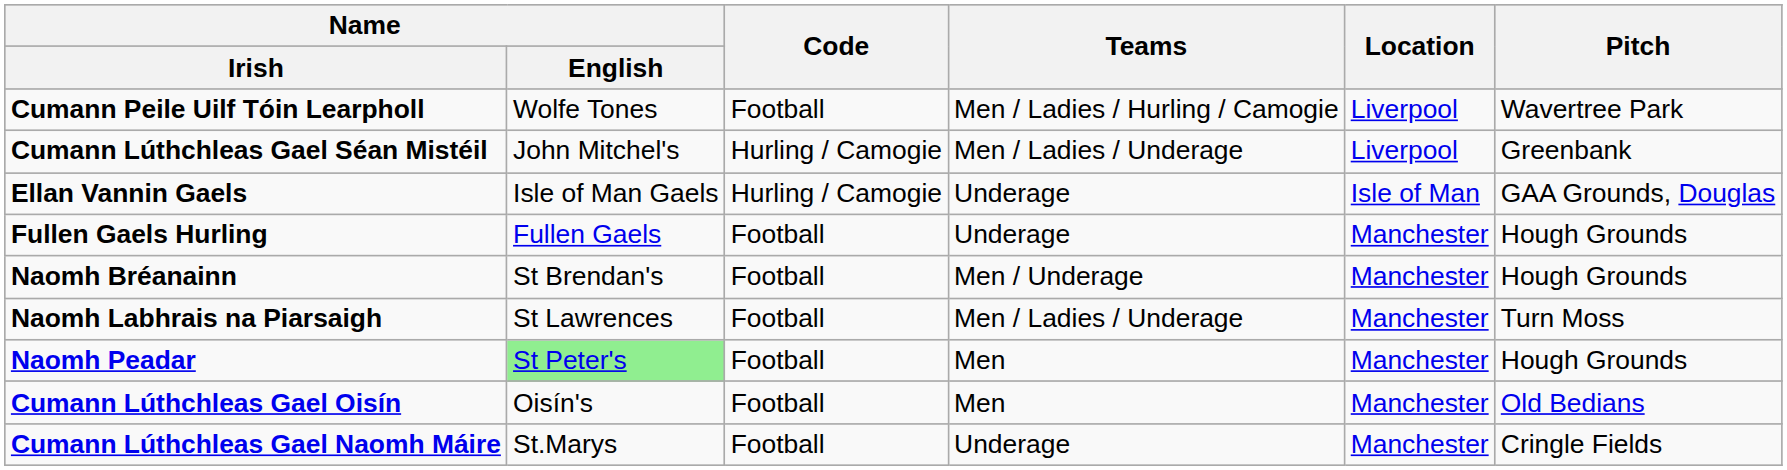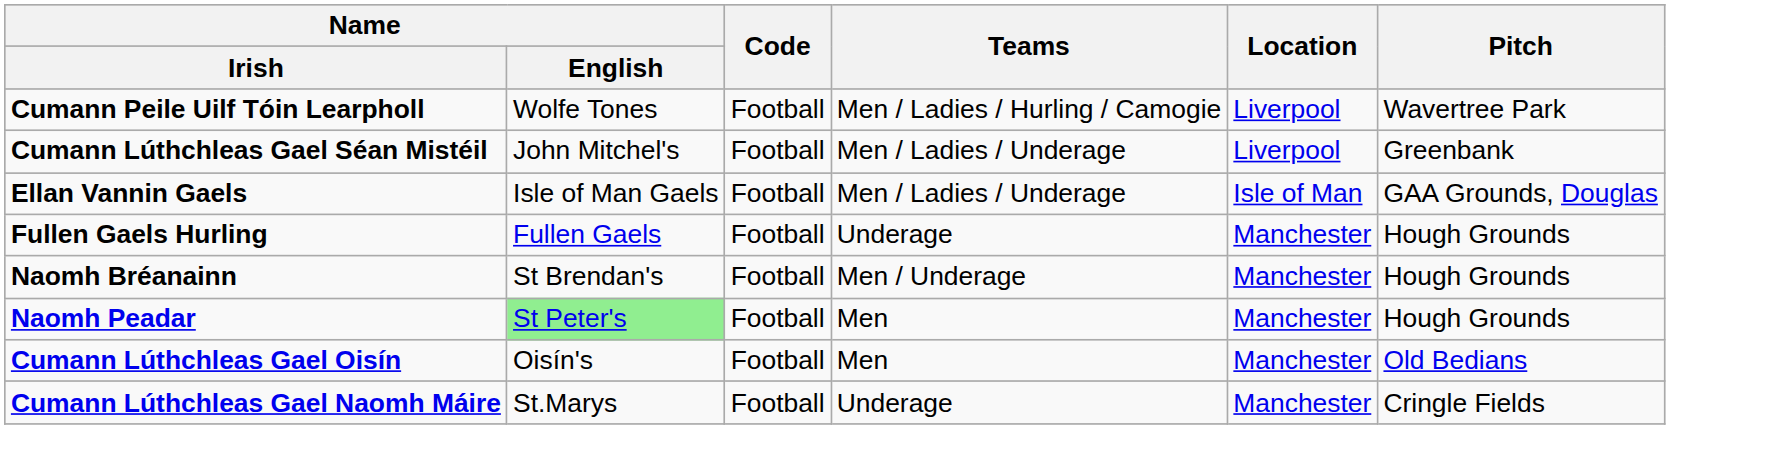 <table class="wikitable">
 <tr>
 <th colspan="2">Name</th>
 <th rowspan="2">Code</th>
 <th rowspan="2">Teams</th>
 <th rowspan="2">Location</th>
 <th rowspan="2">Pitch</th>
 </tr>
 <tr>
 <th>Irish</th>
 <th>English</th>
 </tr>
 <tr>
 <td><strong>Cumann Peile Uilf Tóin Learpholl</strong></td>
 <td>Wolfe Tones</td>
 <td>Football</td>
 <td>Men / Ladies / Hurling / Camogie</td>
 <td><a href='#'>Liverpool</a></td>
 <td>Wavertree Park</td>
 </tr>
 <tr>
 <td><strong>Cumann Lúthchleas Gael Séan Mistéil</strong></td>
 <td>John Mitchel's</td>
-<td>Hurling / Camogie</td>
+<td>Football</td>
 <td>Men / Ladies / Underage</td>
 <td><a href='#'>Liverpool</a></td>
 <td>Greenbank</td>
 </tr>
 <tr>
 <td><strong>Ellan Vannin Gaels</strong></td>
 <td>Isle of Man Gaels</td>
-<td>Hurling / Camogie</td>
-<td>Underage</td>
+<td>Football</td>
+<td>Men / Ladies / Underage</td>
 <td><a href='#'>Isle of Man</a></td>
 <td>GAA Grounds, <a href='#'>Douglas</a></td>
 </tr>
 <tr>
 <td><strong>Fullen Gaels Hurling</strong></td>
 <td><a href='#'>Fullen Gaels</a></td>
 <td>Football</td>
 <td>Underage</td>
 <td><a href='#'>Manchester</a></td>
 <td>Hough Grounds</td>
 </tr>
 <tr>
 <td><strong>Naomh Bréanainn</strong></td>
 <td>St Brendan's</td>
 <td>Football</td>
 <td>Men / Underage</td>
 <td><a href='#'>Manchester</a></td>
 <td>Hough Grounds</td>
-</tr>
-<tr>
-<td><strong>Naomh Labhrais na Piarsaigh</strong></td>
-<td>St Lawrences</td>
-<td>Football</td>
-<td>Men / Ladies / Underage</td>
-<td><a href='#'>Manchester</a></td>
-<td>Turn Moss </td>
 </tr>
 <tr>
 <td><strong><a href='#'>Naomh Peadar</a></strong></td>
 <td style="background: lightgreen;"><a href='#'>St Peter's</a></td>
 <td>Football</td>
 <td>Men</td>
 <td><a href='#'>Manchester</a></td>
 <td>Hough Grounds</td>
 </tr>
 <tr>
 <td><strong><a href='#'>Cumann Lúthchleas Gael Oisín</a></strong></td>
 <td>Oisín's</td>
 <td>Football</td>
 <td>Men</td>
 <td><a href='#'>Manchester</a></td>
 <td><a href='#'>Old Bedians</a></td>
 </tr>
 <tr>
 <td><strong><a href='#'>Cumann Lúthchleas Gael Naomh Máire</a></strong></td>
 <td>St.Marys</td>
 <td>Football</td>
 <td>Underage</td>
 <td><a href='#'>Manchester</a></td>
 <td>Cringle Fields</td>
 </tr>
 </table>
